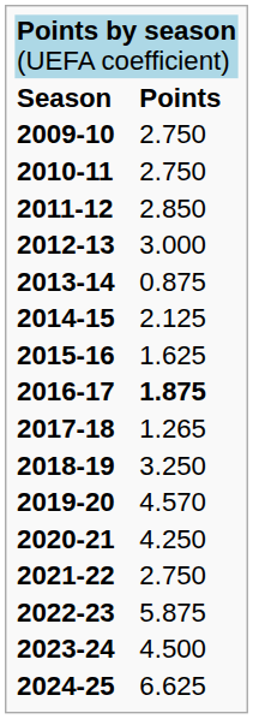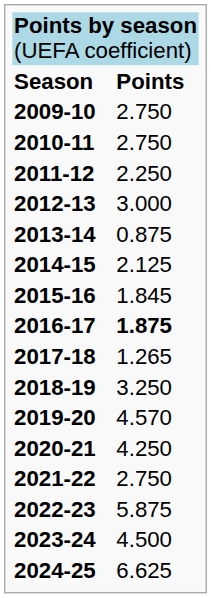 <table class="infobox">
 <tr>
 <td colspan="2" bgcolor="lightblue"><strong>Points by season</strong><br>(UEFA coefficient)</td>
 </tr>
 <tr>
 <td><strong>Season</strong></td>
 <td><strong>Points</strong></td>
 </tr>
 <tr>
 <td><strong>2009-10</strong></td>
 <td>2.750</td>
 </tr>
 <tr>
 <td><strong>2010-11</strong></td>
 <td>2.750</td>
 </tr>
 <tr>
 <td><strong>2011-12</strong></td>
-<td>2.850</td>
+<td>2.250</td>
 </tr>
 <tr>
 <td><strong>2012-13</strong></td>
 <td>3.000</td>
 </tr>
 <tr>
 <td><strong>2013-14</strong></td>
 <td>0.875</td>
 </tr>
 <tr>
 <td><strong>2014-15</strong></td>
 <td>2.125</td>
 </tr>
 <tr>
 <td><strong>2015-16</strong></td>
-<td>1.625</td>
+<td>1.845</td>
 </tr>
 <tr>
 <td><strong>2016-17</strong></td>
 <td><strong>1.875</strong></td>
 </tr>
 <tr>
 <td><strong>2017-18</strong></td>
 <td>1.265</td>
 </tr>
 <tr>
 <td><strong>2018-19</strong></td>
 <td>3.250</td>
 </tr>
 <tr>
 <td><strong>2019-20</strong></td>
 <td>4.570</td>
 </tr>
 <tr>
 <td><strong>2020-21</strong></td>
 <td>4.250</td>
 </tr>
 <tr>
 <td><strong>2021-22</strong></td>
 <td>2.750</td>
 </tr>
 <tr>
 <td><strong>2022-23</strong></td>
 <td>5.875</td>
 </tr>
 <tr>
 <td><strong>2023-24</strong></td>
 <td>4.500</td>
 </tr>
 <tr>
 <td><strong>2024-25</strong></td>
 <td>6.625</td>
 </tr>
 </table>
